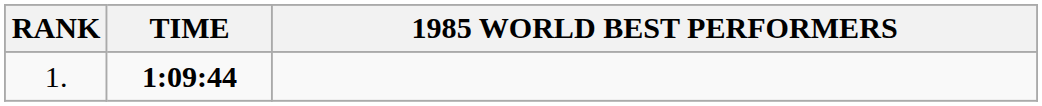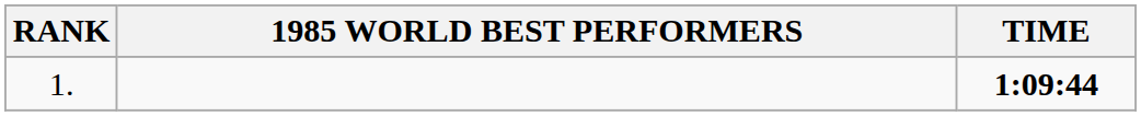 <table class="wikitable sortable">
 <tr>
 <th>RANK</th>
+<th align="center" style="width: 25em">1985 WORLD BEST PERFORMERS</th>
 <th align="center" style="width: 5em">TIME</th>
-<th align="center" style="width: 25em">1985 WORLD BEST PERFORMERS</th>
 </tr>
 <tr>
 <td align="center">1.</td>
+<td></td>
 <td align="center"><strong>1:09:44</strong></td>
-<td></td>
 </tr>
 </table>
